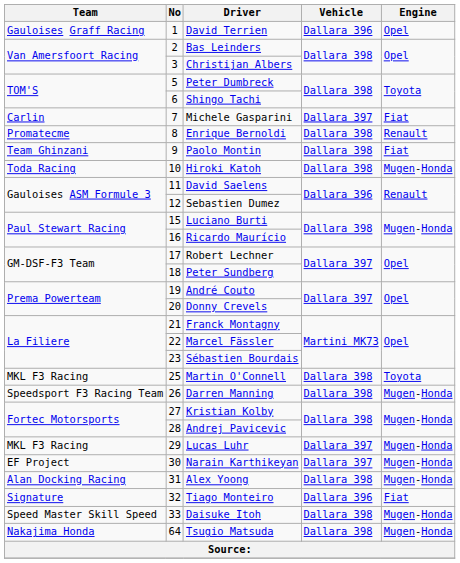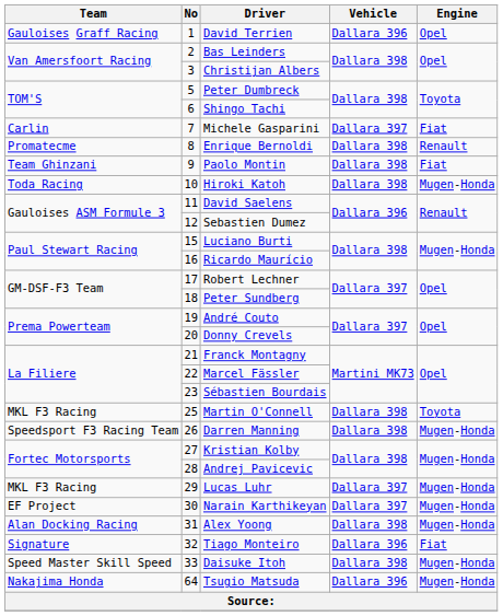 <table class="wikitable" style="font-size: 85%;">
 <tr>
 <th>Team</th>
 <th>No</th>
 <th>Driver</th>
 <th>Vehicle</th>
 <th>Engine</th>
 </tr>
 <tr>
 <td> <a href='#'>Gauloises</a> <a href='#'>Graff Racing</a></td>
 <td align=center>1</td>
 <td> <a href='#'>David Terrien</a></td>
 <td><a href='#'>Dallara 396</a></td>
 <td><a href='#'>Opel</a></td>
 </tr>
 <tr>
 <td rowspan=2> <a href='#'>Van Amersfoort Racing</a></td>
 <td align=center>2</td>
 <td> <a href='#'>Bas Leinders</a></td>
 <td rowspan=2><a href='#'>Dallara 398</a></td>
 <td rowspan=2><a href='#'>Opel</a></td>
 </tr>
 <tr>
 <td align=center>3</td>
 <td> <a href='#'>Christijan Albers</a></td>
 </tr>
 <tr>
 <td rowspan=2> <a href='#'>TOM'S</a></td>
 <td align=center>5</td>
 <td> <a href='#'>Peter Dumbreck</a></td>
 <td rowspan=2><a href='#'>Dallara 398</a></td>
 <td rowspan=2><a href='#'>Toyota</a></td>
 </tr>
 <tr>
 <td align=center>6</td>
 <td> <a href='#'>Shingo Tachi</a></td>
 </tr>
 <tr>
 <td> <a href='#'>Carlin</a></td>
 <td align=center>7</td>
 <td> Michele Gasparini</td>
 <td><a href='#'>Dallara 397</a></td>
 <td><a href='#'>Fiat</a></td>
 </tr>
 <tr>
 <td> <a href='#'>Promatecme</a></td>
 <td align=center>8</td>
 <td> <a href='#'>Enrique Bernoldi</a></td>
 <td><a href='#'>Dallara 398</a></td>
 <td><a href='#'>Renault</a></td>
 </tr>
 <tr>
 <td> <a href='#'>Team Ghinzani</a></td>
 <td align=center>9</td>
 <td> <a href='#'>Paolo Montin</a></td>
 <td><a href='#'>Dallara 398</a></td>
 <td><a href='#'>Fiat</a></td>
 </tr>
 <tr>
 <td> <a href='#'>Toda Racing</a></td>
 <td align=center>10</td>
 <td> <a href='#'>Hiroki Katoh</a></td>
 <td><a href='#'>Dallara 398</a></td>
 <td><a href='#'>Mugen</a>-<a href='#'>Honda</a></td>
 </tr>
 <tr>
 <td rowspan=2> Gauloises <a href='#'>ASM Formule 3</a></td>
 <td align=center>11</td>
 <td> <a href='#'>David Saelens</a></td>
 <td rowspan=2><a href='#'>Dallara 396</a></td>
 <td rowspan=2><a href='#'>Renault</a></td>
 </tr>
 <tr>
 <td align=center>12</td>
 <td> Sebastien Dumez</td>
 </tr>
 <tr>
 <td rowspan=2> <a href='#'>Paul Stewart Racing</a></td>
 <td align=center>15</td>
 <td> <a href='#'>Luciano Burti</a></td>
 <td rowspan=2><a href='#'>Dallara 398</a></td>
 <td rowspan=2><a href='#'>Mugen</a>-<a href='#'>Honda</a></td>
 </tr>
 <tr>
 <td align=center>16</td>
 <td> <a href='#'>Ricardo Maurício</a></td>
 </tr>
 <tr>
 <td rowspan=2> GM-DSF-F3 Team</td>
 <td align=center>17</td>
 <td> Robert Lechner</td>
 <td rowspan=2><a href='#'>Dallara 397</a></td>
 <td rowspan=2><a href='#'>Opel</a></td>
 </tr>
 <tr>
 <td align=center>18</td>
 <td> <a href='#'>Peter Sundberg</a></td>
 </tr>
 <tr>
 <td rowspan=2> <a href='#'>Prema Powerteam</a></td>
 <td align=center>19</td>
 <td> <a href='#'>André Couto</a></td>
 <td rowspan=2><a href='#'>Dallara 397</a></td>
 <td rowspan=2><a href='#'>Opel</a></td>
 </tr>
 <tr>
 <td align=center>20</td>
 <td> <a href='#'>Donny Crevels</a></td>
 </tr>
 <tr>
 <td rowspan=3> <a href='#'>La Filiere</a></td>
 <td align=center>21</td>
 <td> <a href='#'>Franck Montagny</a></td>
 <td rowspan=3><a href='#'>Martini MK73</a></td>
 <td rowspan=3><a href='#'>Opel</a></td>
 </tr>
 <tr>
 <td align=center>22</td>
 <td> <a href='#'>Marcel Fässler</a></td>
 </tr>
 <tr>
 <td align=center>23</td>
 <td> <a href='#'>Sébastien Bourdais</a></td>
 </tr>
 <tr>
 <td> MKL F3 Racing</td>
 <td align=center>25</td>
 <td> <a href='#'>Martin O'Connell</a></td>
 <td><a href='#'>Dallara 398</a></td>
 <td><a href='#'>Toyota</a></td>
 </tr>
 <tr>
 <td> Speedsport F3 Racing Team</td>
 <td align=center>26</td>
 <td> <a href='#'>Darren Manning</a></td>
 <td><a href='#'>Dallara 398</a></td>
 <td><a href='#'>Mugen</a>-<a href='#'>Honda</a></td>
 </tr>
 <tr>
 <td rowspan=2> <a href='#'>Fortec Motorsports</a></td>
 <td align=center>27</td>
 <td> <a href='#'>Kristian Kolby</a></td>
 <td rowspan=2><a href='#'>Dallara 398</a></td>
 <td rowspan=2><a href='#'>Mugen</a>-<a href='#'>Honda</a></td>
 </tr>
 <tr>
 <td align=center>28</td>
 <td> <a href='#'>Andrej Pavicevic</a></td>
 </tr>
 <tr>
 <td> MKL F3 Racing</td>
 <td align=center>29</td>
 <td> <a href='#'>Lucas Luhr</a></td>
 <td><a href='#'>Dallara 397</a></td>
 <td><a href='#'>Mugen</a>-<a href='#'>Honda</a></td>
 </tr>
 <tr>
 <td> EF Project</td>
 <td align=center>30</td>
 <td> <a href='#'>Narain Karthikeyan</a></td>
 <td><a href='#'>Dallara 397</a></td>
 <td><a href='#'>Mugen</a>-<a href='#'>Honda</a></td>
 </tr>
 <tr>
 <td> <a href='#'>Alan Docking Racing</a></td>
 <td align=center>31</td>
 <td> <a href='#'>Alex Yoong</a></td>
 <td><a href='#'>Dallara 398</a></td>
 <td><a href='#'>Mugen</a>-<a href='#'>Honda</a></td>
 </tr>
 <tr>
 <td> <a href='#'>Signature</a></td>
 <td align=center>32</td>
 <td> <a href='#'>Tiago Monteiro</a></td>
 <td><a href='#'>Dallara 396</a></td>
 <td><a href='#'>Fiat</a></td>
 </tr>
 <tr>
 <td> Speed Master Skill Speed</td>
 <td align=center>33</td>
 <td> <a href='#'>Daisuke Itoh</a></td>
 <td><a href='#'>Dallara 398</a></td>
 <td><a href='#'>Mugen</a>-<a href='#'>Honda</a></td>
 </tr>
 <tr>
 <td> <a href='#'>Nakajima Honda</a></td>
 <td align=center>64</td>
 <td> <a href='#'>Tsugio Matsuda</a></td>
-<td><a href='#'>Dallara 398</a></td>
+<td><a href='#'>Dallara 396</a></td>
 <td><a href='#'>Mugen</a>-<a href='#'>Honda</a></td>
 </tr>
 <tr>
 <th colspan=6 align=center>Source:</th>
 </tr>
 <tr>
 </tr>
 </table>
